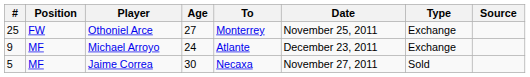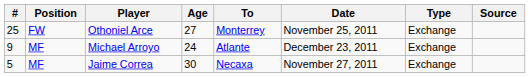 <table class="wikitable sortable" style="width:83%; text-align:center; font-size:95%; text-align:left;">
 <tr>
 <th><strong>#</strong></th>
 <th><strong>Position</strong></th>
 <th><strong>Player</strong></th>
 <th><strong>Age</strong></th>
 <th><strong>To</strong></th>
 <th><strong>Date</strong></th>
 <th><strong>Type</strong></th>
 <th><strong>Source</strong></th>
 </tr>
 <tr>
 <td>25</td>
 <td><a href='#'>FW</a></td>
 <td> <a href='#'>Othoniel Arce</a></td>
 <td>27</td>
 <td> <a href='#'>Monterrey</a></td>
 <td>November 25, 2011</td>
 <td>Exchange</td>
 <td></td>
 </tr>
 <tr>
 <td>9</td>
 <td><a href='#'>MF</a></td>
 <td> <a href='#'>Michael Arroyo</a></td>
 <td>24</td>
 <td> <a href='#'>Atlante</a></td>
 <td>December 23, 2011</td>
 <td>Exchange</td>
 <td></td>
 </tr>
 <tr>
 <td>5</td>
 <td><a href='#'>MF</a></td>
 <td> <a href='#'>Jaime Correa</a></td>
 <td>30</td>
 <td> <a href='#'>Necaxa</a></td>
 <td>November 27, 2011</td>
-<td>Sold</td>
+<td>Exchange</td>
 <td></td>
 </tr>
 </table>
